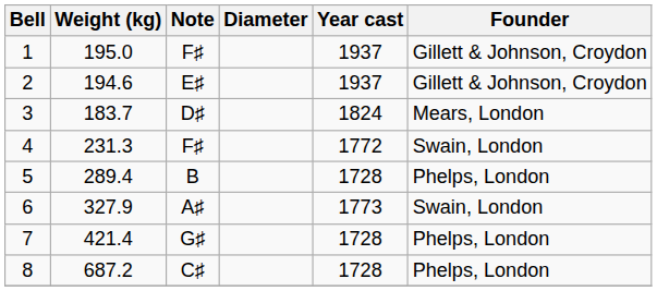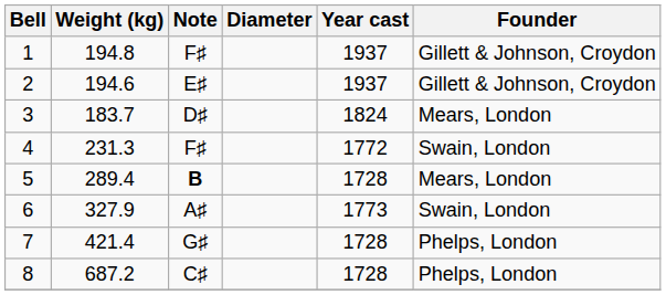 <table class="wikitable sortable">
 <tr>
 <th rowspan=1>Bell</th>
 <th>Weight (kg)</th>
 <th>Note</th>
 <th>Diameter</th>
 <th>Year cast</th>
 <th>Founder</th>
 </tr>
 <tr>
 <td align=center>1</td>
-<td align=center>195.0</td>
+<td align=center>194.8</td>
 <td align=center>F♯</td>
 <td align=center></td>
 <td align=center>1937</td>
 <td>Gillett & Johnson, Croydon</td>
 </tr>
 <tr>
 <td align=center>2</td>
 <td align=center>194.6</td>
 <td align=center>E♯</td>
 <td align=center></td>
 <td align=center>1937</td>
 <td>Gillett & Johnson, Croydon</td>
 </tr>
 <tr>
 <td align=center>3</td>
 <td align=center>183.7</td>
 <td align=center>D♯</td>
 <td align=center></td>
 <td align=center>1824</td>
 <td>Mears, London</td>
 </tr>
 <tr>
 <td align=center>4</td>
 <td align=center>231.3</td>
 <td align=center>F♯</td>
 <td align=center></td>
 <td align=center>1772</td>
 <td>Swain, London</td>
 </tr>
 <tr>
 <td align=center>5</td>
 <td align=center>289.4</td>
-<td align=center>B</td>
+<td align=center><strong>B</strong></td>
 <td align=center></td>
 <td align=center>1728</td>
-<td>Phelps, London</td>
+<td>Mears, London</td>
 </tr>
 <tr>
 <td align=center>6</td>
 <td align=center>327.9</td>
 <td align=center>A♯</td>
 <td align=center></td>
 <td align=center>1773</td>
 <td>Swain, London</td>
 </tr>
 <tr>
 <td align=center>7</td>
 <td align=center>421.4</td>
 <td align=center>G♯</td>
 <td align=center></td>
 <td align=center>1728</td>
 <td>Phelps, London</td>
 </tr>
 <tr>
 <td align=center>8</td>
 <td align=center>687.2</td>
 <td align=center>C♯</td>
 <td align=center></td>
 <td align=center>1728</td>
 <td>Phelps, London</td>
 </tr>
 <tr>
 </tr>
 </table>
